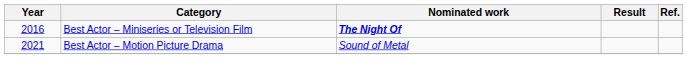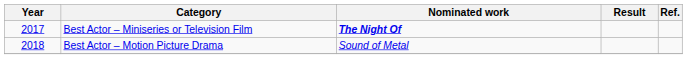 <table class=wikitable>
 <tr>
 <th scope="col" style="width:5em;">Year</th>
 <th scope="col" style="width:26em;">Category</th>
 <th scope="col" style="width:25em;">Nominated work</th>
 <th scope="col" style="width:5em;">Result</th>
 <th>Ref.</th>
 </tr>
 <tr>
-<td style="text-align:center;"><a href='#'>2016</a></td>
+<td style="text-align:center;"><a href='#'>2017</a></td>
 <td><a href='#'>Best Actor – Miniseries or Television Film</a></td>
 <td><strong><em><a href='#'>The Night Of</a></em></strong></td>
 <td></td>
 <td></td>
 </tr>
 <tr>
-<td style="text-align:center;"><a href='#'>2021</a></td>
+<td style="text-align:center;"><a href='#'>2018</a></td>
 <td><a href='#'>Best Actor – Motion Picture Drama</a></td>
 <td><em><a href='#'>Sound of Metal</a></em></td>
 <td></td>
 <td></td>
 </tr>
 <tr>
 </tr>
 </table>
